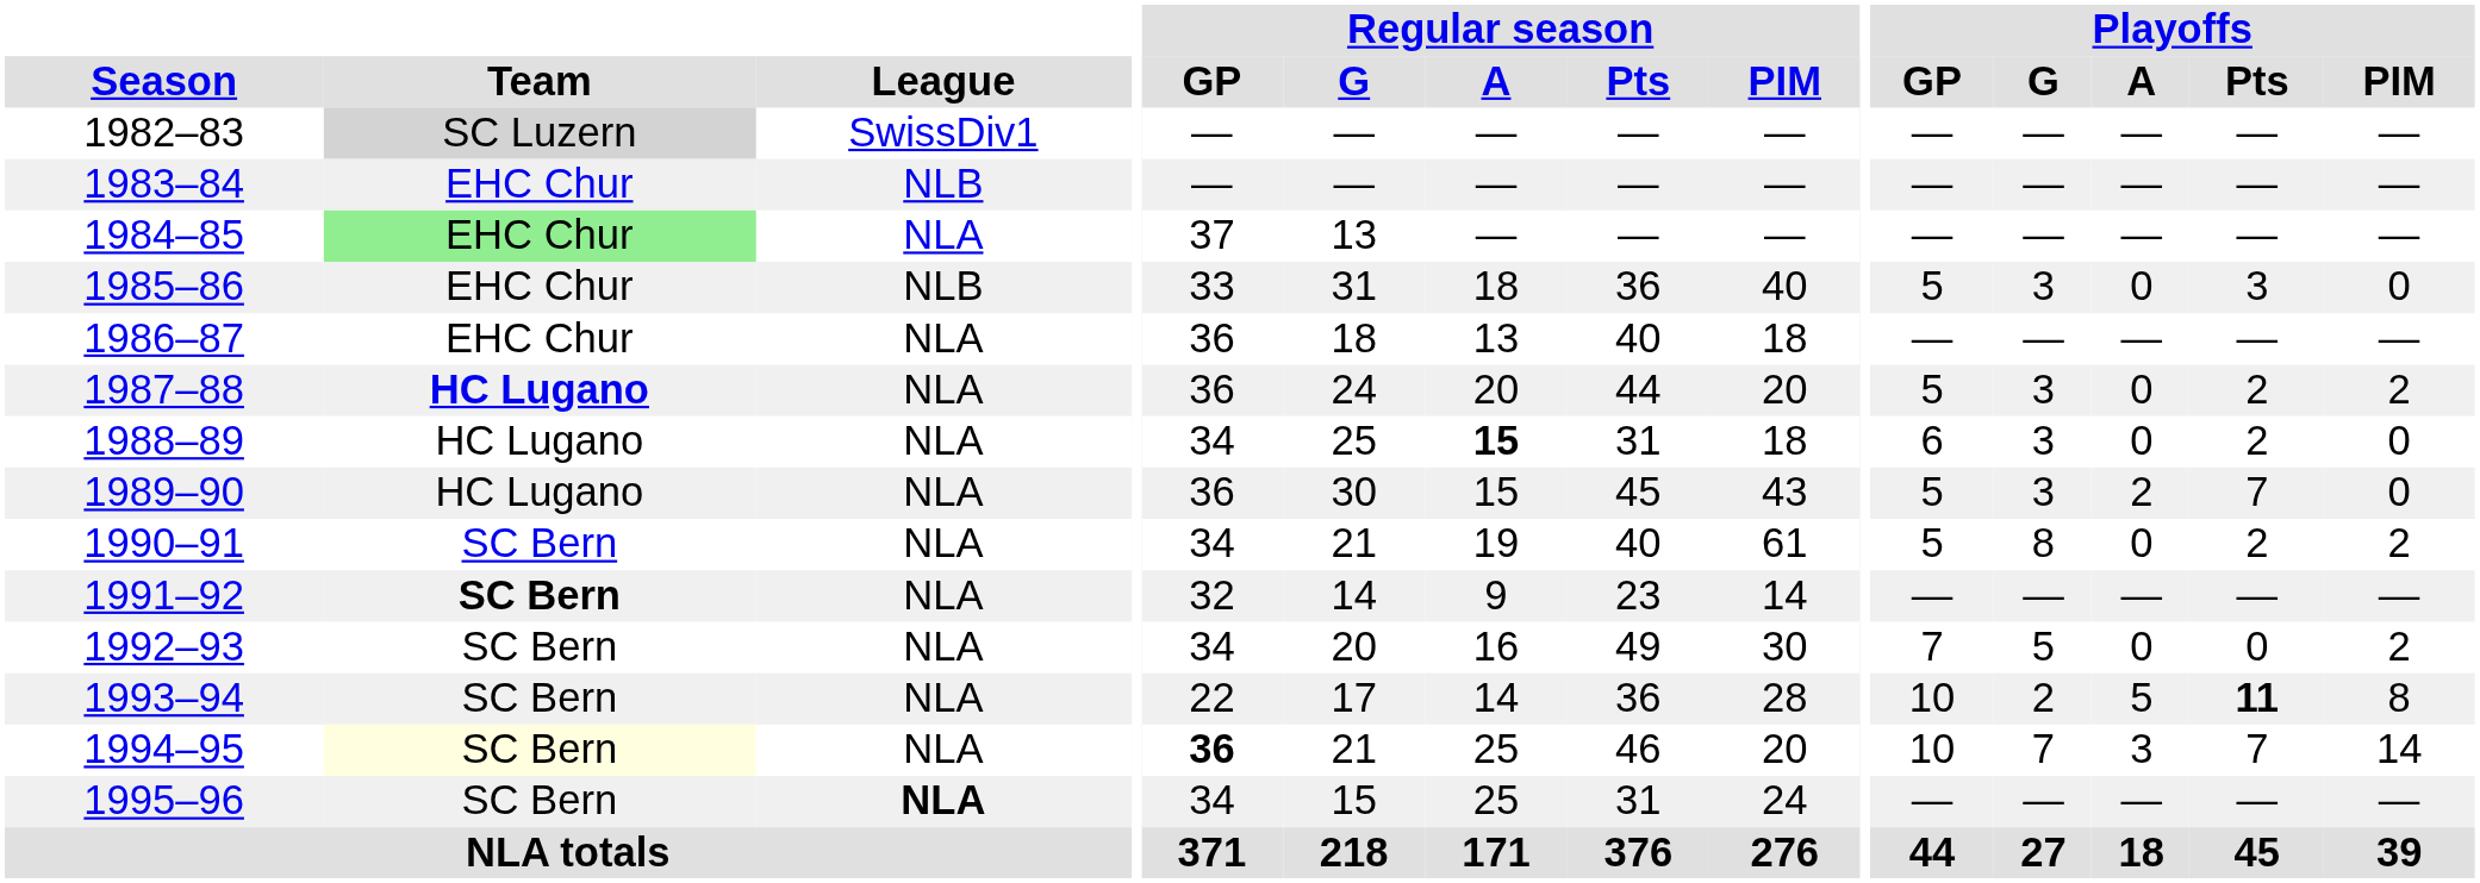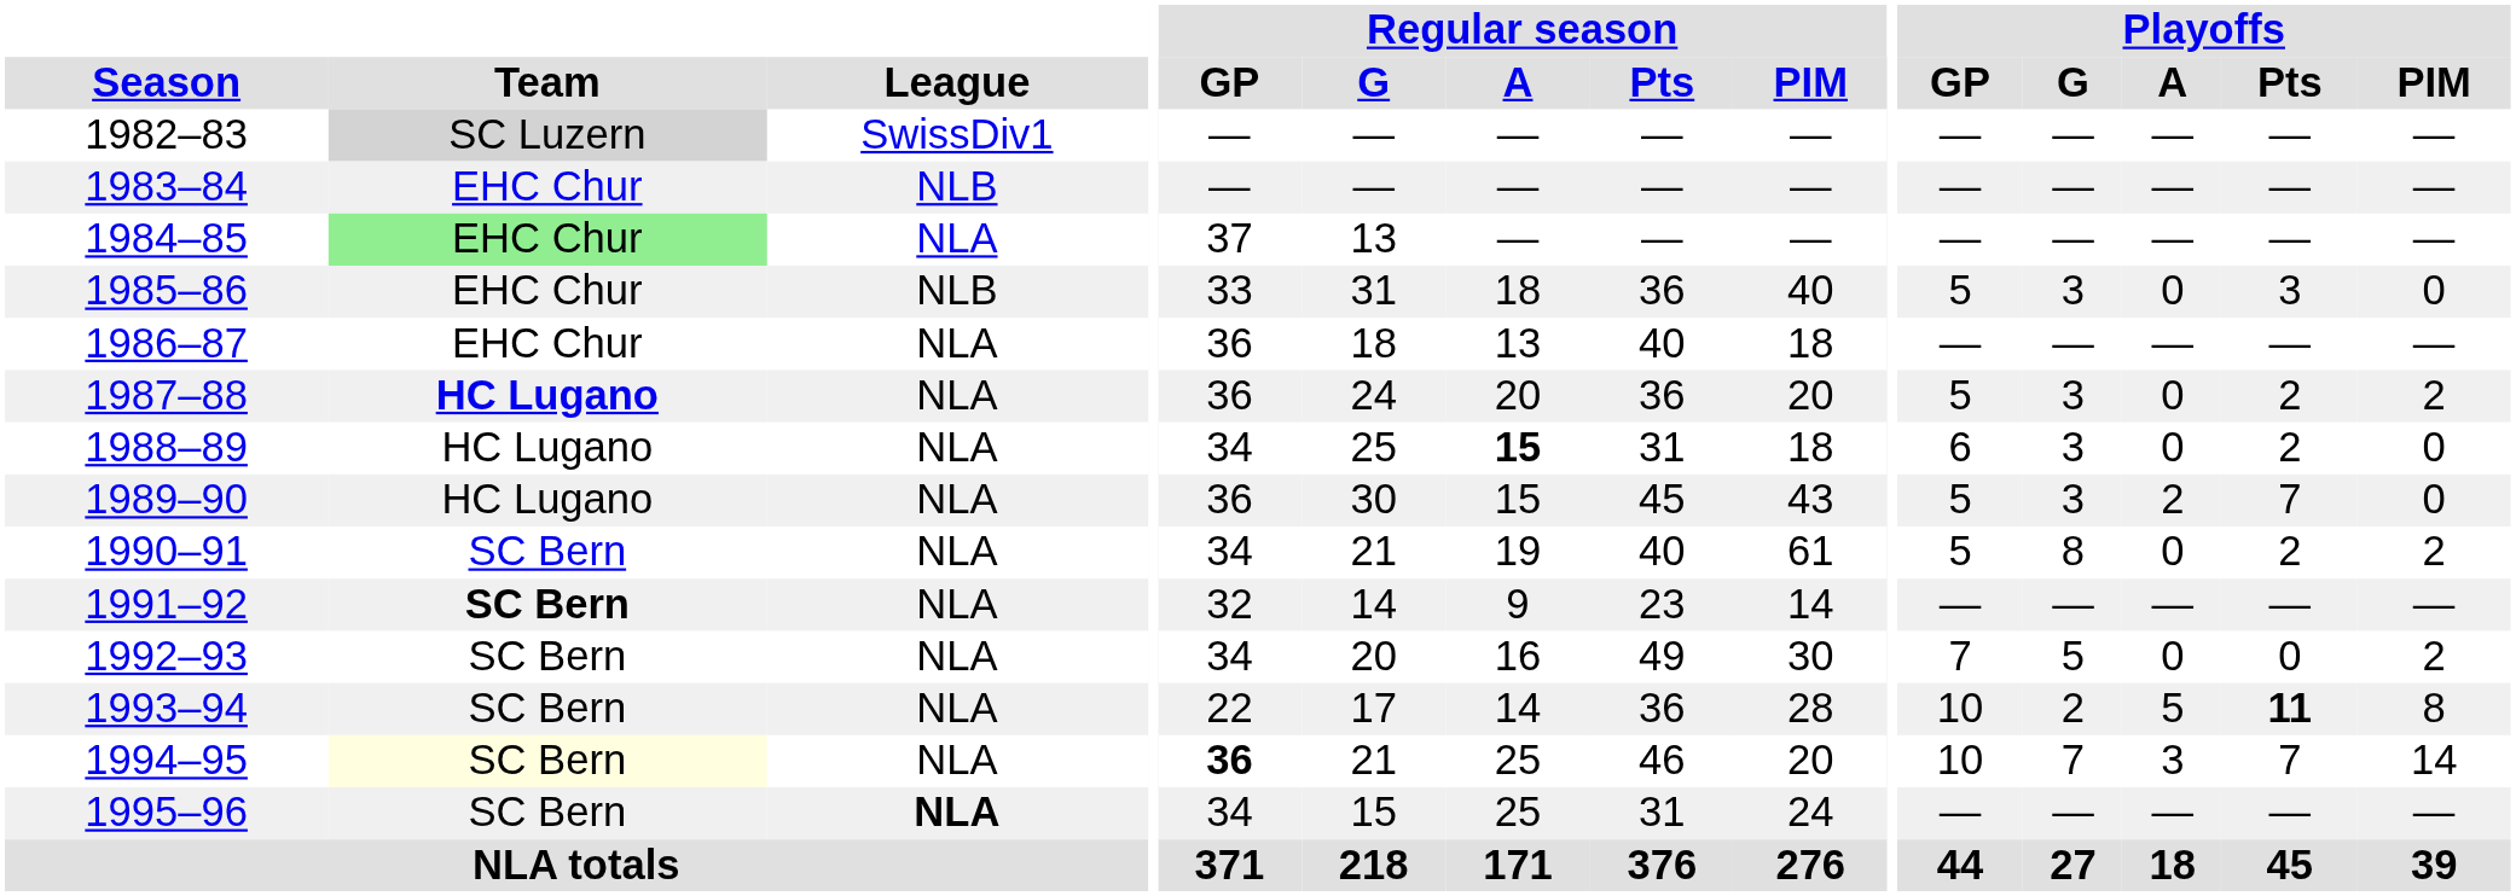 <table border="0" cellpadding="1" cellspacing="0" style="text-align:center; width:60em">
 <tr bgcolor="#e0e0e0">
 <th colspan="3" bgcolor="#ffffff"></th>
 <th rowspan="99" bgcolor="#ffffff"></th>
 <th colspan="5"><a href='#'>Regular season</a></th>
 <th rowspan="99" bgcolor="#ffffff"></th>
 <th colspan="5"><a href='#'>Playoffs</a></th>
 </tr>
 <tr bgcolor="#e0e0e0">
 <th><a href='#'>Season</a></th>
 <th>Team</th>
 <th>League</th>
 <th>GP</th>
 <th><a href='#'>G</a></th>
 <th><a href='#'>A</a></th>
 <th><a href='#'>Pts</a></th>
 <th><a href='#'>PIM</a></th>
 <th>GP</th>
 <th>G</th>
 <th>A</th>
 <th>Pts</th>
 <th>PIM</th>
 </tr>
 <tr>
 <td>1982–83</td>
 <td style="background: lightgrey;">SC Luzern</td>
 <td><a href='#'>SwissDiv1</a></td>
 <td>—</td>
 <td>—</td>
 <td>—</td>
 <td>—</td>
 <td>—</td>
 <td>—</td>
 <td>—</td>
 <td>—</td>
 <td>—</td>
 <td>—</td>
 </tr>
 <tr bgcolor="#f0f0f0">
 <td><a href='#'>1983–84</a></td>
 <td><a href='#'>EHC Chur</a></td>
 <td><a href='#'>NLB</a></td>
 <td>—</td>
 <td>—</td>
 <td>—</td>
 <td>—</td>
 <td>—</td>
 <td>—</td>
 <td>—</td>
 <td>—</td>
 <td>—</td>
 <td>—</td>
 </tr>
 <tr>
 <td><a href='#'>1984–85</a></td>
 <td style="background: lightgreen;">EHC Chur</td>
 <td><a href='#'>NLA</a></td>
 <td>37</td>
 <td>13</td>
 <td>—</td>
 <td>—</td>
 <td>—</td>
 <td>—</td>
 <td>—</td>
 <td>—</td>
 <td>—</td>
 <td>—</td>
 </tr>
 <tr bgcolor="#f0f0f0">
 <td><a href='#'>1985–86</a></td>
 <td>EHC Chur</td>
 <td>NLB</td>
 <td>33</td>
 <td>31</td>
 <td>18</td>
 <td>36</td>
 <td>40</td>
 <td>5</td>
 <td>3</td>
 <td>0</td>
 <td>3</td>
 <td>0</td>
 </tr>
 <tr>
 <td><a href='#'>1986–87</a></td>
 <td>EHC Chur</td>
 <td>NLA</td>
 <td>36</td>
 <td>18</td>
 <td>13</td>
 <td>40</td>
 <td>18</td>
 <td>—</td>
 <td>—</td>
 <td>—</td>
 <td>—</td>
 <td>—</td>
 </tr>
 <tr bgcolor="#f0f0f0">
 <td><a href='#'>1987–88</a></td>
 <td><strong><a href='#'>HC Lugano</a></strong></td>
 <td>NLA</td>
 <td>36</td>
 <td>24</td>
 <td>20</td>
-<td>44</td>
+<td>36</td>
 <td>20</td>
 <td>5</td>
 <td>3</td>
 <td>0</td>
 <td>2</td>
 <td>2</td>
 </tr>
 <tr>
 <td><a href='#'>1988–89</a></td>
 <td>HC Lugano</td>
 <td>NLA</td>
 <td>34</td>
 <td>25</td>
 <td><strong>15</strong></td>
 <td>31</td>
 <td>18</td>
 <td>6</td>
 <td>3</td>
 <td>0</td>
 <td>2</td>
 <td>0</td>
 </tr>
 <tr bgcolor="#f0f0f0">
 <td><a href='#'>1989–90</a></td>
 <td>HC Lugano</td>
 <td>NLA</td>
 <td>36</td>
 <td>30</td>
 <td>15</td>
 <td>45</td>
 <td>43</td>
 <td>5</td>
 <td>3</td>
 <td>2</td>
 <td>7</td>
 <td>0</td>
 </tr>
 <tr>
 <td><a href='#'>1990–91</a></td>
 <td><a href='#'>SC Bern</a></td>
 <td>NLA</td>
 <td>34</td>
 <td>21</td>
 <td>19</td>
 <td>40</td>
 <td>61</td>
 <td>5</td>
 <td>8</td>
 <td>0</td>
 <td>2</td>
 <td>2</td>
 </tr>
 <tr bgcolor="#f0f0f0">
 <td><a href='#'>1991–92</a></td>
 <td><strong>SC Bern</strong></td>
 <td>NLA</td>
 <td>32</td>
 <td>14</td>
 <td>9</td>
 <td>23</td>
 <td>14</td>
 <td>—</td>
 <td>—</td>
 <td>—</td>
 <td>—</td>
 <td>—</td>
 </tr>
 <tr>
 <td><a href='#'>1992–93</a></td>
 <td>SC Bern</td>
 <td>NLA</td>
 <td>34</td>
 <td>20</td>
 <td>16</td>
 <td>49</td>
 <td>30</td>
 <td>7</td>
 <td>5</td>
 <td>0</td>
 <td>0</td>
 <td>2</td>
 </tr>
 <tr bgcolor="#f0f0f0">
 <td><a href='#'>1993–94</a></td>
 <td>SC Bern</td>
 <td>NLA</td>
 <td>22</td>
 <td>17</td>
 <td>14</td>
 <td>36</td>
 <td>28</td>
 <td>10</td>
 <td>2</td>
 <td>5</td>
 <td><strong>11</strong></td>
 <td>8</td>
 </tr>
 <tr>
 <td><a href='#'>1994–95</a></td>
 <td style="background: lightyellow;">SC Bern</td>
 <td>NLA</td>
 <td><strong>36</strong></td>
 <td>21</td>
 <td>25</td>
 <td>46</td>
 <td>20</td>
 <td>10</td>
 <td>7</td>
 <td>3</td>
 <td>7</td>
 <td>14</td>
 </tr>
 <tr bgcolor="#f0f0f0">
 <td><a href='#'>1995–96</a></td>
 <td>SC Bern</td>
 <td><strong>NLA</strong></td>
 <td>34</td>
 <td>15</td>
 <td>25</td>
 <td>31</td>
 <td>24</td>
 <td>—</td>
 <td>—</td>
 <td>—</td>
 <td>—</td>
 <td>—</td>
 </tr>
 <tr>
 </tr>
 <tr ALIGN="center" bgcolor="#e0e0e0">
 <th colspan="3">NLA totals</th>
 <th ALIGN="center">371</th>
 <th ALIGN="center">218</th>
 <th ALIGN="center">171</th>
 <th ALIGN="center">376</th>
 <th ALIGN="center">276</th>
 <th ALIGN="center">44</th>
 <th ALIGN="center">27</th>
 <th ALIGN="center">18</th>
 <th ALIGN="center">45</th>
 <th ALIGN="center">39</th>
 </tr>
 </table>
